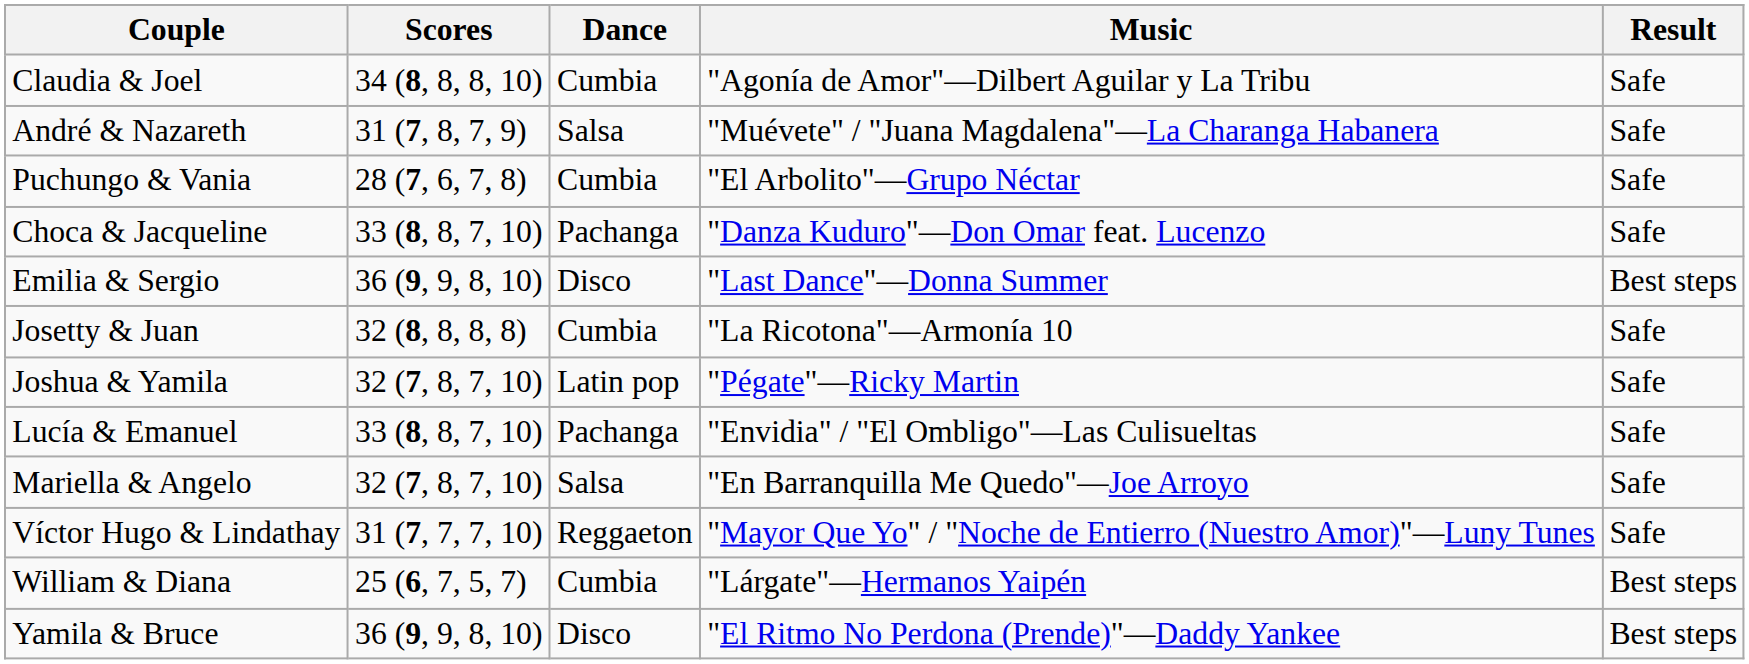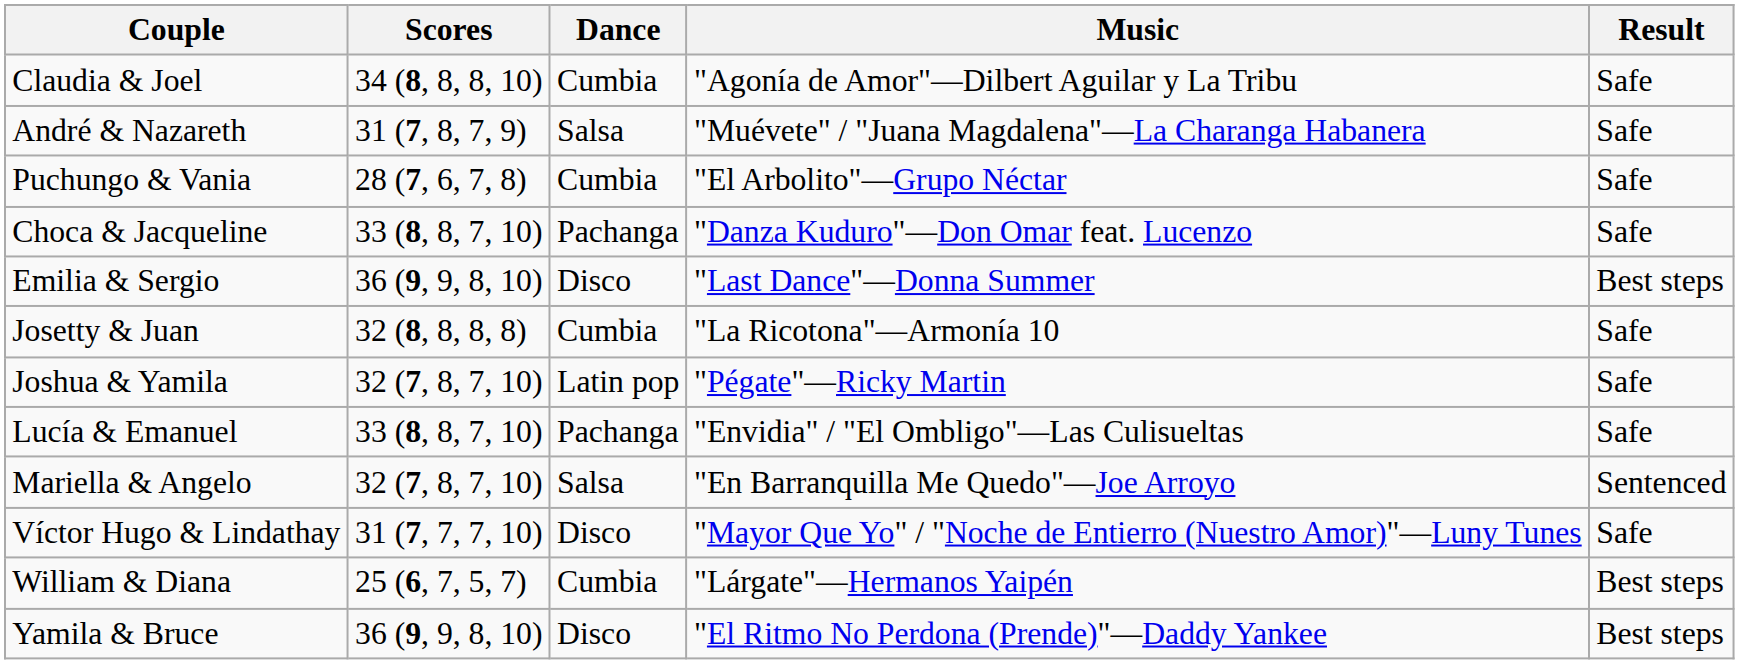 <table class="wikitable sortable" style="width:95%; white-space:nowrap">
 <tr>
 <th style="width:15%;">Couple</th>
 <th style="width:14%;">Scores</th>
 <th style="width:14%;">Dance</th>
 <th style="width:40%;">Music</th>
 <th style="width:12%;">Result</th>
 </tr>
 <tr>
 <td>Claudia & Joel</td>
 <td>34 (<strong>8</strong>, 8, 8, 10)</td>
 <td>Cumbia</td>
 <td>"Agonía de Amor"—Dilbert Aguilar y La Tribu</td>
 <td>Safe</td>
 </tr>
 <tr>
 <td>André & Nazareth</td>
 <td>31 (<strong>7</strong>, 8, 7, 9)</td>
 <td>Salsa</td>
 <td>"Muévete" / "Juana Magdalena"—<a href='#'>La Charanga Habanera</a></td>
 <td>Safe</td>
 </tr>
 <tr>
 <td>Puchungo & Vania</td>
 <td>28 (<strong>7</strong>, 6, 7, 8)</td>
 <td>Cumbia</td>
 <td>"El Arbolito"—<a href='#'>Grupo Néctar</a></td>
 <td>Safe</td>
 </tr>
 <tr>
 <td>Choca & Jacqueline</td>
 <td>33 (<strong>8</strong>, 8, 7, 10)</td>
 <td>Pachanga</td>
 <td>"<a href='#'>Danza Kuduro</a>"—<a href='#'>Don Omar</a> feat. <a href='#'>Lucenzo</a></td>
 <td>Safe</td>
 </tr>
 <tr>
 <td>Emilia & Sergio</td>
 <td>36 (<strong>9</strong>, 9, 8, 10)</td>
 <td>Disco</td>
 <td>"<a href='#'>Last Dance</a>"—<a href='#'>Donna Summer</a></td>
 <td>Best steps</td>
 </tr>
 <tr>
 <td>Josetty & Juan</td>
 <td>32 (<strong>8</strong>, 8, 8, 8)</td>
 <td>Cumbia</td>
 <td>"La Ricotona"—Armonía 10</td>
 <td>Safe</td>
 </tr>
 <tr>
 <td>Joshua & Yamila</td>
 <td>32 (<strong>7</strong>, 8, 7, 10)</td>
 <td>Latin pop</td>
 <td>"<a href='#'>Pégate</a>"—<a href='#'>Ricky Martin</a></td>
 <td>Safe</td>
 </tr>
 <tr>
 <td>Lucía & Emanuel</td>
 <td>33 (<strong>8</strong>, 8, 7, 10)</td>
 <td>Pachanga</td>
 <td>"Envidia" / "El Ombligo"—Las Culisueltas</td>
 <td>Safe</td>
 </tr>
 <tr>
 <td>Mariella & Angelo</td>
 <td>32 (<strong>7</strong>, 8, 7, 10)</td>
 <td>Salsa</td>
 <td>"En Barranquilla Me Quedo"—<a href='#'>Joe Arroyo</a></td>
-<td>Safe</td>
+<td>Sentenced</td>
 </tr>
 <tr>
 <td>Víctor Hugo & Lindathay</td>
 <td>31 (<strong>7</strong>, 7, 7, 10)</td>
-<td>Reggaeton</td>
+<td>Disco</td>
 <td>"<a href='#'>Mayor Que Yo</a>" / "<a href='#'>Noche de Entierro (Nuestro Amor)</a>"—<a href='#'>Luny Tunes</a></td>
 <td>Safe</td>
 </tr>
 <tr>
 <td>William & Diana</td>
 <td>25 (<strong>6</strong>, 7, 5, 7)</td>
 <td>Cumbia</td>
 <td>"Lárgate"—<a href='#'>Hermanos Yaipén</a></td>
 <td>Best steps</td>
 </tr>
 <tr>
 <td>Yamila & Bruce</td>
 <td>36 (<strong>9</strong>, 9, 8, 10)</td>
 <td>Disco</td>
 <td>"<a href='#'>El Ritmo No Perdona (Prende)</a>"—<a href='#'>Daddy Yankee</a></td>
 <td>Best steps</td>
 </tr>
 </table>
